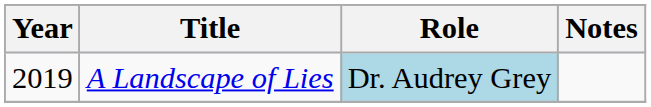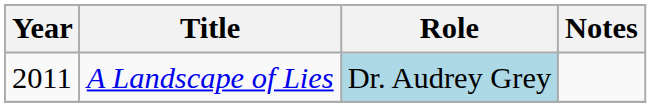 <table class="wikitable">
 <tr style="background:#b0c4de; text-align:center;">
 <th>Year</th>
 <th>Title</th>
 <th>Role</th>
 <th>Notes</th>
 </tr>
 <tr>
-<td>2019</td>
+<td>2011</td>
 <td><em><a href='#'>A Landscape of Lies</a></em></td>
 <td style="background: lightblue;">Dr. Audrey Grey</td>
 <td></td>
 </tr>
 <tr>
 </tr>
 </table>
